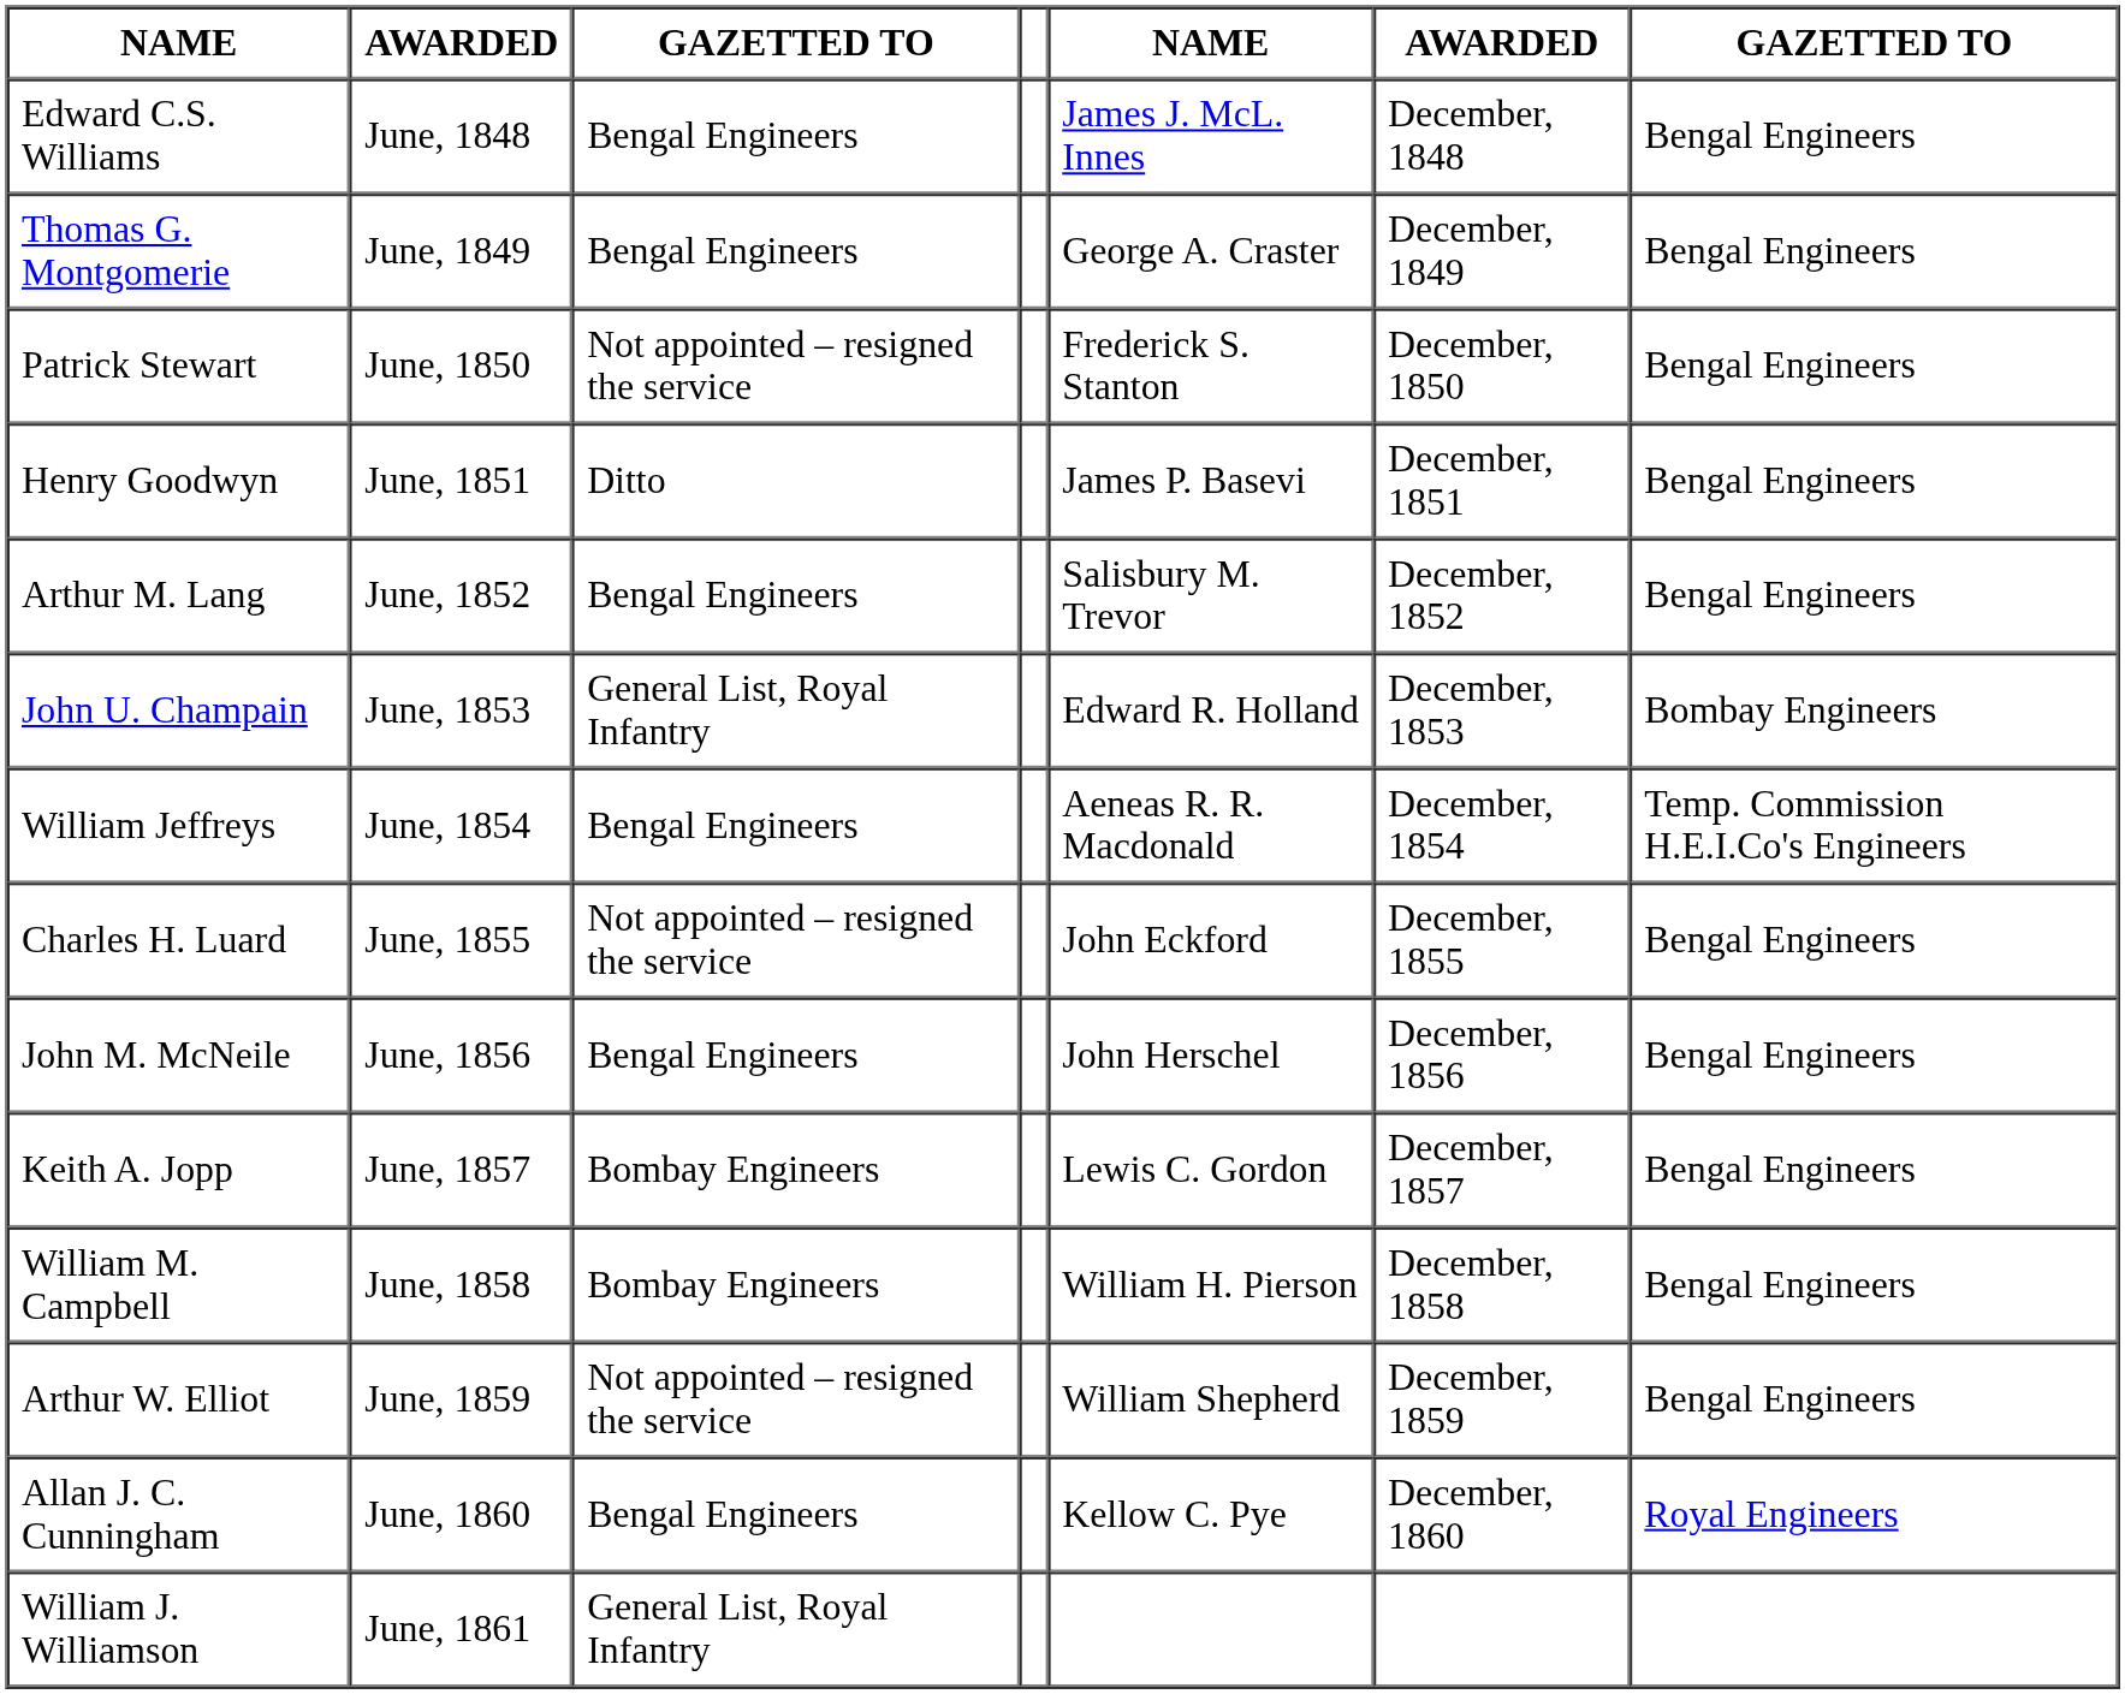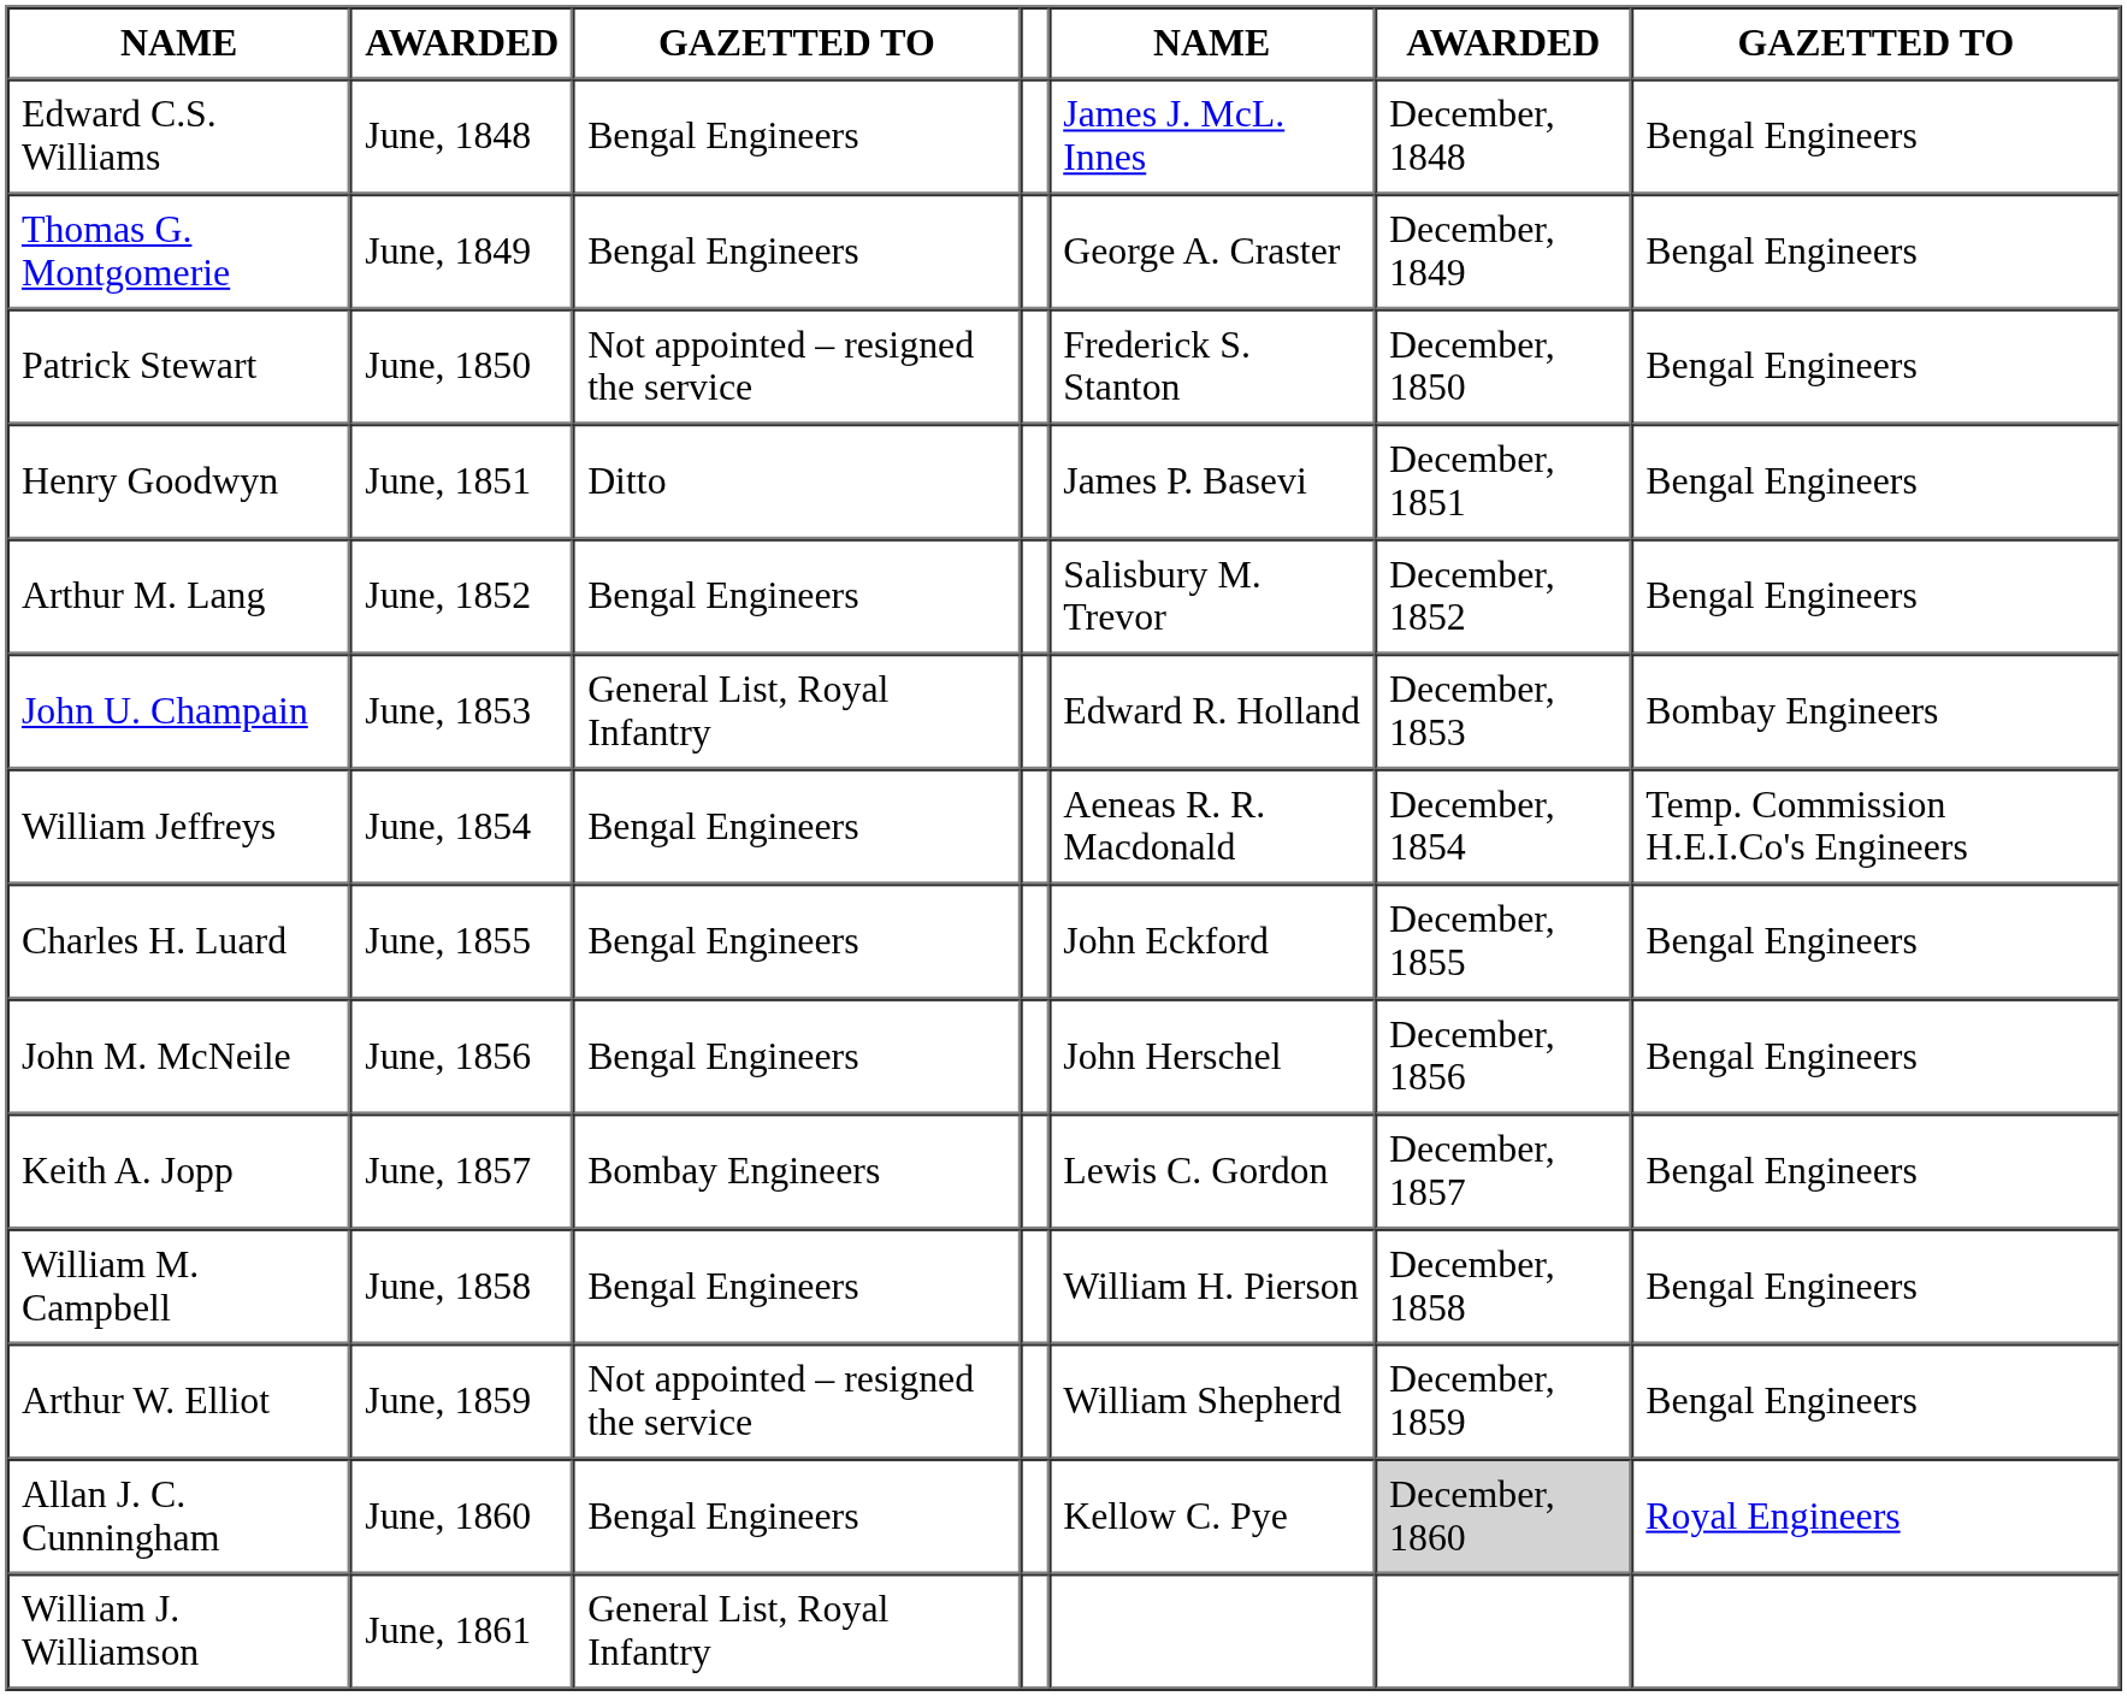 <table border="1" cellspacing="0" cellpadding="5" style="margin:auto;">
 <tr>
 <th>NAME</th>
 <th>AWARDED</th>
 <th>GAZETTED TO</th>
 <th></th>
 <th>NAME</th>
 <th>AWARDED</th>
 <th>GAZETTED TO</th>
 </tr>
 <tr>
 <td>Edward C.S. Williams</td>
 <td>June, 1848</td>
 <td>Bengal Engineers</td>
 <td></td>
 <td><a href='#'>James J. McL. Innes</a></td>
 <td>December, 1848</td>
 <td>Bengal Engineers</td>
 </tr>
 <tr>
 <td><a href='#'>Thomas G. Montgomerie</a></td>
 <td>June, 1849</td>
 <td>Bengal Engineers</td>
 <td></td>
 <td>George A. Craster</td>
 <td>December, 1849</td>
 <td>Bengal Engineers</td>
 </tr>
 <tr>
 <td>Patrick Stewart</td>
 <td>June, 1850</td>
 <td>Not appointed – resigned the service</td>
 <td></td>
 <td>Frederick S. Stanton</td>
 <td>December, 1850</td>
 <td>Bengal Engineers</td>
 </tr>
 <tr>
 <td>Henry Goodwyn</td>
 <td>June, 1851</td>
 <td>Ditto</td>
 <td></td>
 <td>James P. Basevi</td>
 <td>December, 1851</td>
 <td>Bengal Engineers</td>
 </tr>
 <tr>
 <td>Arthur M. Lang</td>
 <td>June, 1852</td>
 <td>Bengal Engineers</td>
 <td></td>
 <td>Salisbury M. Trevor</td>
 <td>December, 1852</td>
 <td>Bengal Engineers</td>
 </tr>
 <tr>
 <td><a href='#'>John U. Champain</a></td>
 <td>June, 1853</td>
 <td>General List, Royal Infantry</td>
 <td></td>
 <td>Edward R. Holland</td>
 <td>December, 1853</td>
 <td>Bombay Engineers</td>
 </tr>
 <tr>
 <td>William Jeffreys</td>
 <td>June, 1854</td>
 <td>Bengal Engineers</td>
 <td></td>
 <td>Aeneas R. R. Macdonald</td>
 <td>December, 1854</td>
 <td>Temp. Commission H.E.I.Co's Engineers</td>
 </tr>
 <tr>
 <td>Charles H. Luard</td>
 <td>June, 1855</td>
-<td>Not appointed – resigned the service</td>
+<td>Bengal Engineers</td>
 <td></td>
 <td>John Eckford</td>
 <td>December, 1855</td>
 <td>Bengal Engineers</td>
 </tr>
 <tr>
 <td>John M. McNeile</td>
 <td>June, 1856</td>
 <td>Bengal Engineers</td>
 <td></td>
 <td>John Herschel</td>
 <td>December, 1856</td>
 <td>Bengal Engineers</td>
 </tr>
 <tr>
 <td>Keith A. Jopp</td>
 <td>June, 1857</td>
 <td>Bombay Engineers</td>
 <td></td>
 <td>Lewis C. Gordon</td>
 <td>December, 1857</td>
 <td>Bengal Engineers</td>
 </tr>
 <tr>
 <td>William M. Campbell</td>
 <td>June, 1858</td>
-<td>Bombay Engineers</td>
+<td>Bengal Engineers</td>
 <td></td>
 <td>William H. Pierson</td>
 <td>December, 1858</td>
 <td>Bengal Engineers</td>
 </tr>
 <tr>
 <td>Arthur W. Elliot</td>
 <td>June, 1859</td>
 <td>Not appointed – resigned the service</td>
 <td></td>
 <td>William Shepherd</td>
 <td>December, 1859</td>
 <td>Bengal Engineers</td>
 </tr>
 <tr>
 <td>Allan J. C. Cunningham</td>
 <td>June, 1860</td>
 <td>Bengal Engineers</td>
 <td></td>
 <td>Kellow C. Pye</td>
-<td>December, 1860</td>
+<td style="background: lightgrey;">December, 1860</td>
 <td><a href='#'>Royal Engineers</a></td>
 </tr>
 <tr>
 <td>William J. Williamson</td>
 <td>June, 1861</td>
 <td>General List, Royal Infantry</td>
 <td></td>
 <td></td>
 <td></td>
 <td></td>
 </tr>
 </table>
